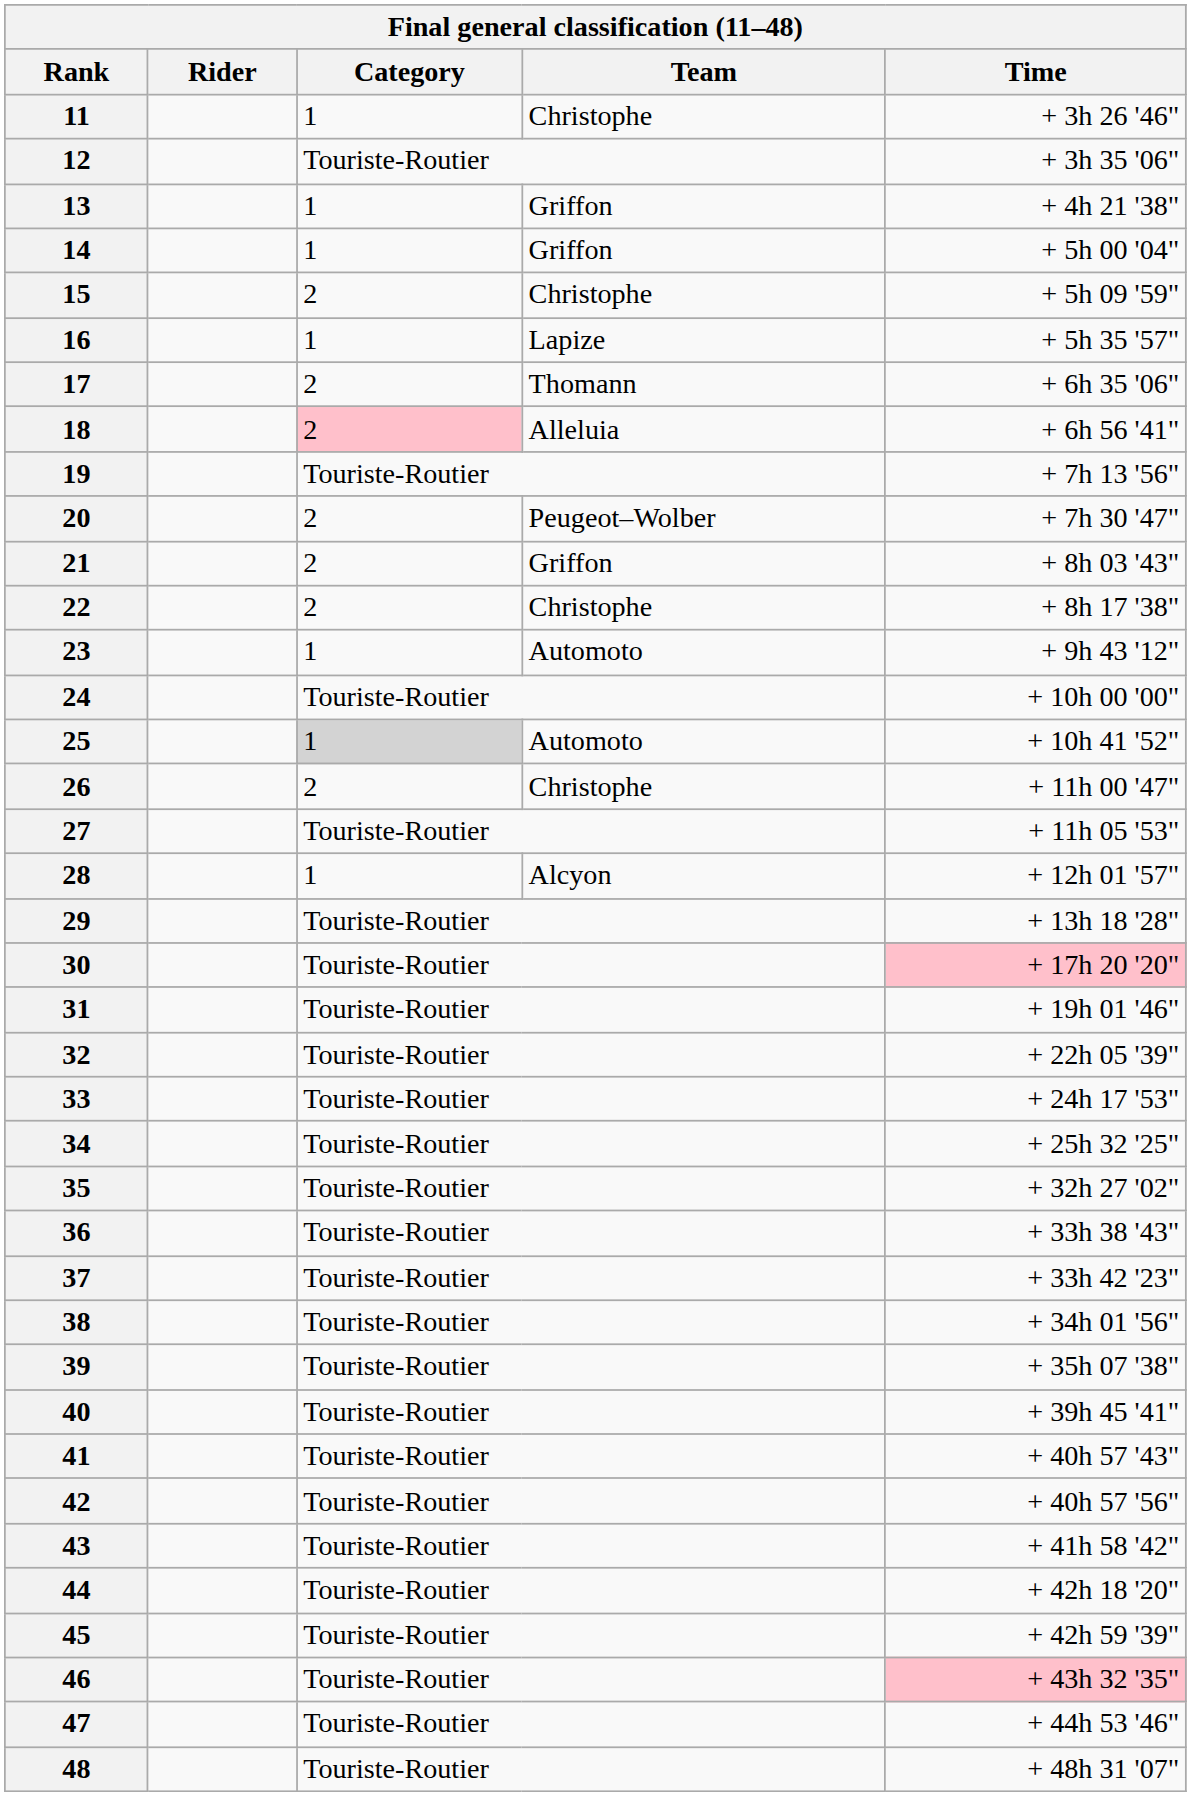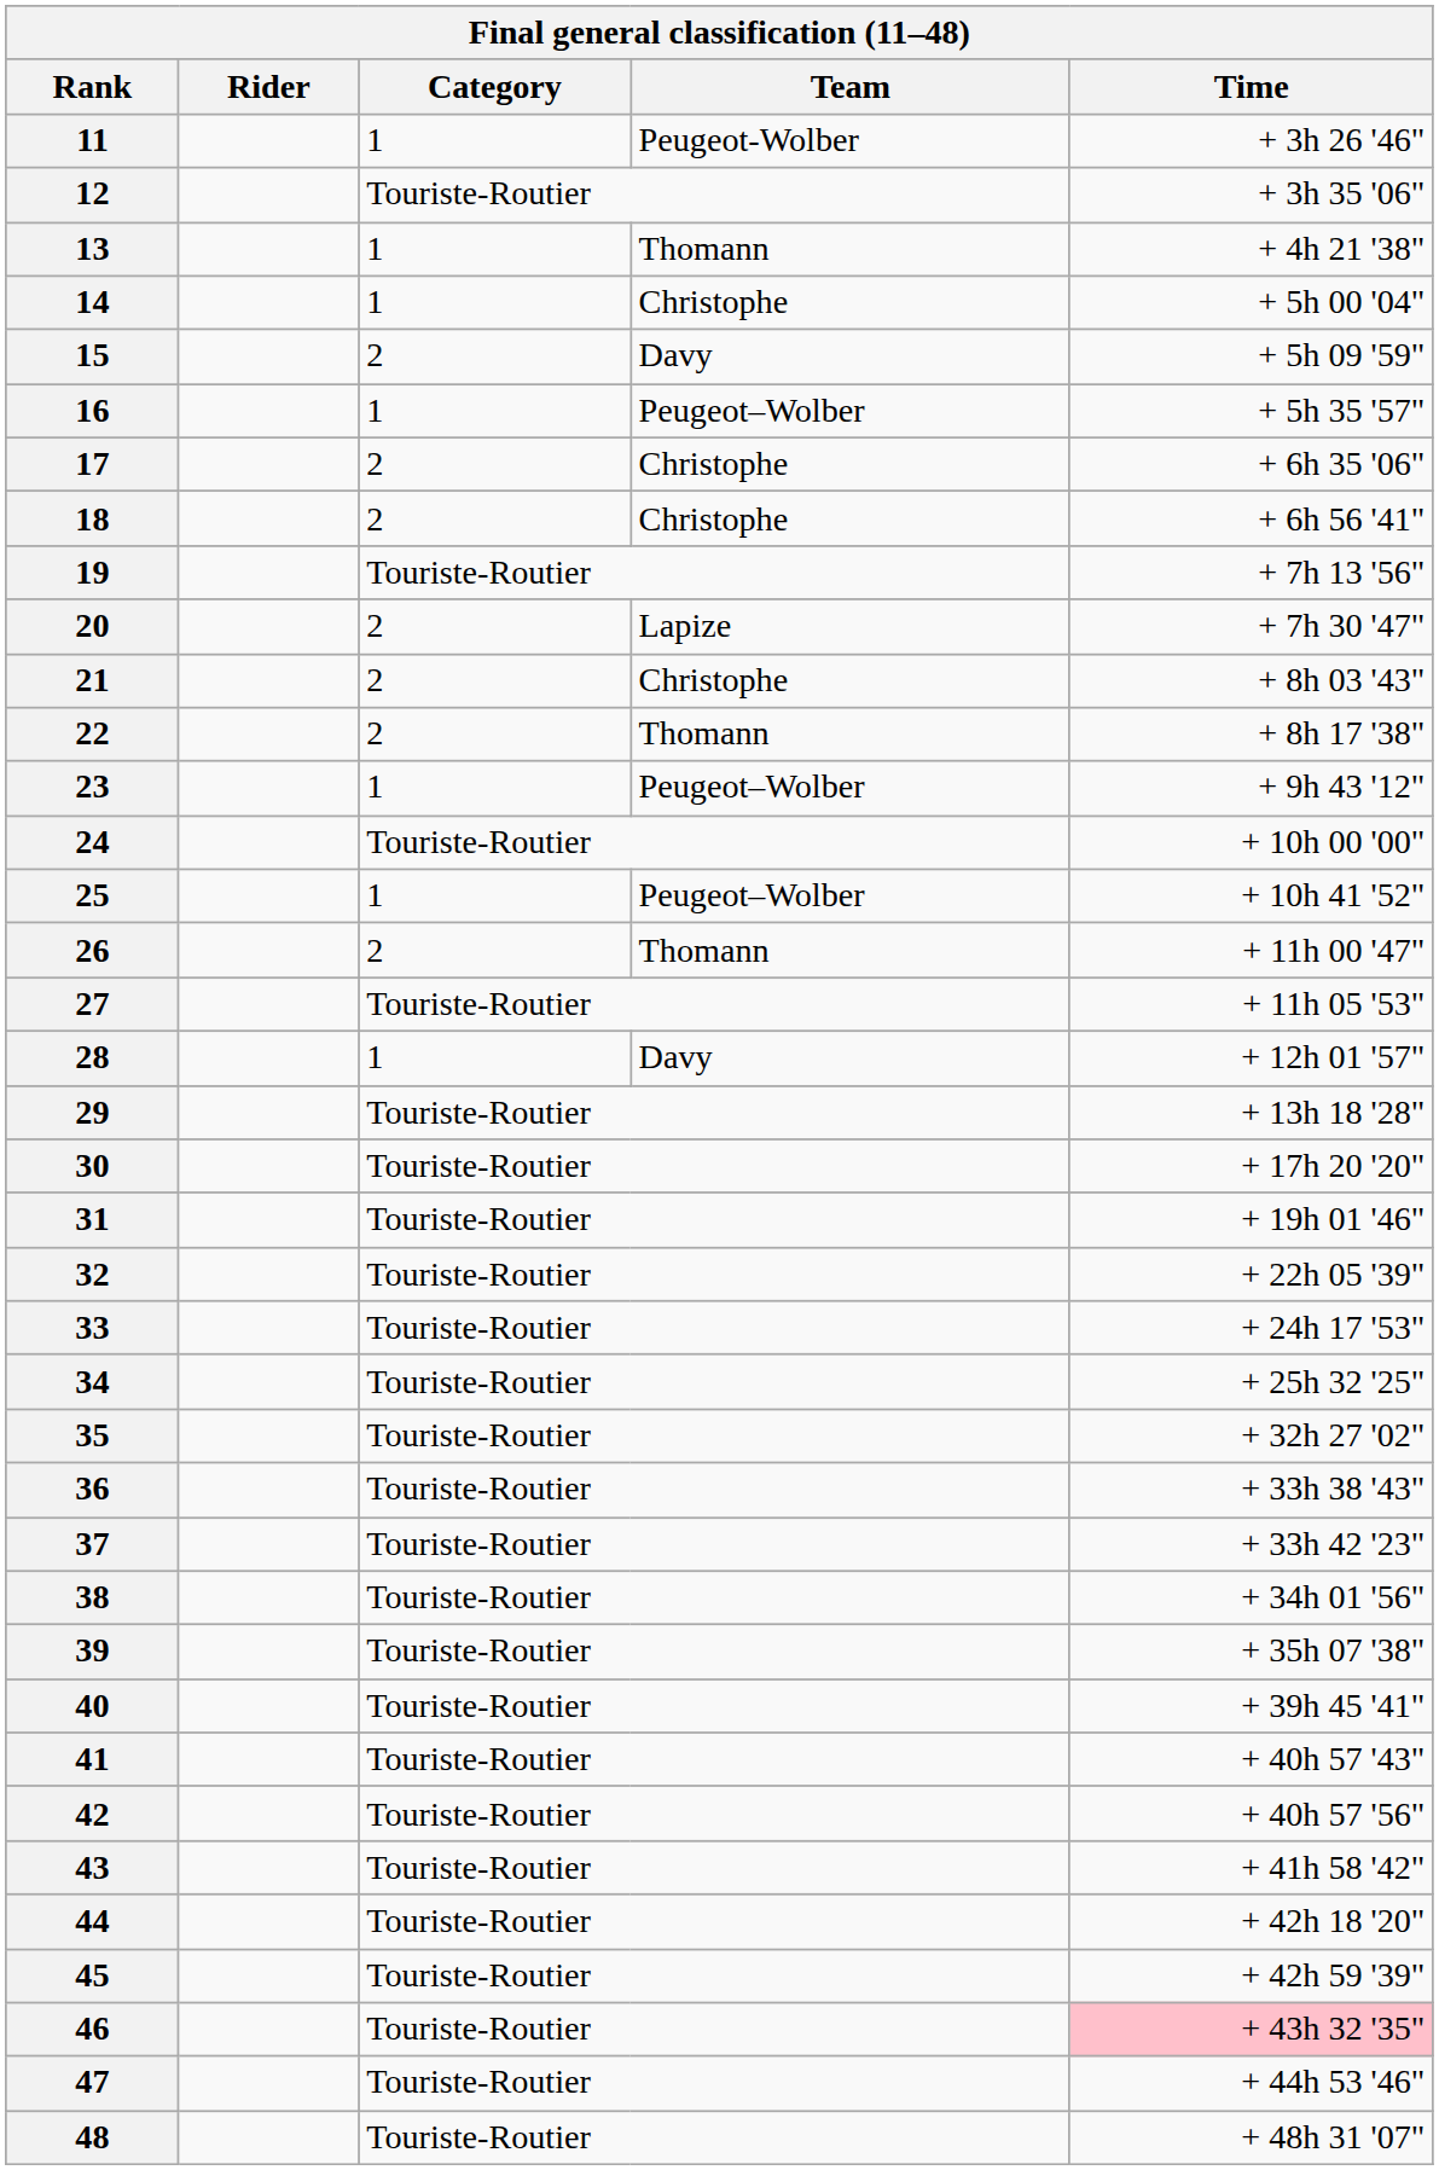 <table class="collapsible collapsed wikitable" style="width:42em;margin-top:-1px;">
 <tr>
 <th colspan=5>Final general classification (11–48)</th>
 </tr>
 <tr>
 <th scope="col">Rank</th>
 <th scope="col">Rider</th>
 <th scope="col">Category</th>
 <th scope="col">Team</th>
 <th scope="col">Time</th>
 </tr>
 <tr>
 <th scope="row">11</th>
 <td></td>
 <td>1</td>
-<td>Christophe</td>
+<td>Peugeot-Wolber</td>
 <td style="text-align:right;">+ 3h 26 '46"</td>
 </tr>
 <tr>
 <th scope="row">12</th>
 <td></td>
 <td colspan=2>Touriste-Routier</td>
 <td style="text-align:right;">+ 3h 35 '06"</td>
 </tr>
 <tr>
 <th scope="row">13</th>
 <td></td>
 <td>1</td>
-<td>Griffon</td>
+<td>Thomann</td>
 <td style="text-align:right;">+ 4h 21 '38"</td>
 </tr>
 <tr>
 <th scope="row">14</th>
 <td></td>
 <td>1</td>
-<td>Griffon</td>
+<td>Christophe</td>
 <td style="text-align:right;">+ 5h 00 '04"</td>
 </tr>
 <tr>
 <th scope="row">15</th>
 <td></td>
 <td>2</td>
-<td>Christophe</td>
+<td>Davy</td>
 <td style="text-align:right;">+ 5h 09 '59"</td>
 </tr>
 <tr>
 <th scope="row">16</th>
 <td></td>
 <td>1</td>
-<td>Lapize</td>
+<td>Peugeot–Wolber</td>
 <td style="text-align:right;">+ 5h 35 '57"</td>
 </tr>
 <tr>
 <th scope="row">17</th>
 <td></td>
 <td>2</td>
-<td>Thomann</td>
+<td>Christophe</td>
 <td style="text-align:right;">+ 6h 35 '06"</td>
 </tr>
 <tr>
 <th scope="row">18</th>
 <td></td>
-<td style="background: pink;">2</td>
-<td>Alleluia</td>
+<td>2</td>
+<td>Christophe</td>
 <td style="text-align:right;">+ 6h 56 '41"</td>
 </tr>
 <tr>
 <th scope="row">19</th>
 <td></td>
 <td colspan=2>Touriste-Routier</td>
 <td style="text-align:right;">+ 7h 13 '56"</td>
 </tr>
 <tr>
 <th scope="row">20</th>
 <td></td>
 <td>2</td>
-<td>Peugeot–Wolber</td>
+<td>Lapize</td>
 <td style="text-align:right;">+ 7h 30 '47"</td>
 </tr>
 <tr>
 <th scope="row">21</th>
 <td></td>
 <td>2</td>
-<td>Griffon</td>
+<td>Christophe</td>
 <td style="text-align:right;">+ 8h 03 '43"</td>
 </tr>
 <tr>
 <th scope="row">22</th>
 <td></td>
 <td>2</td>
-<td>Christophe</td>
+<td>Thomann</td>
 <td style="text-align:right;">+ 8h 17 '38"</td>
 </tr>
 <tr>
 <th scope="row">23</th>
 <td></td>
 <td>1</td>
-<td>Automoto</td>
+<td>Peugeot–Wolber</td>
 <td style="text-align:right;">+ 9h 43 '12"</td>
 </tr>
 <tr>
 <th scope="row">24</th>
 <td></td>
 <td colspan=2>Touriste-Routier</td>
 <td style="text-align:right;">+ 10h 00 '00"</td>
 </tr>
 <tr>
 <th scope="row">25</th>
 <td></td>
-<td style="background: lightgrey;">1</td>
-<td>Automoto</td>
+<td>1</td>
+<td>Peugeot–Wolber</td>
 <td style="text-align:right;">+ 10h 41 '52"</td>
 </tr>
 <tr>
 <th scope="row">26</th>
 <td></td>
 <td>2</td>
-<td>Christophe</td>
+<td>Thomann</td>
 <td style="text-align:right;">+ 11h 00 '47"</td>
 </tr>
 <tr>
 <th scope="row">27</th>
 <td></td>
 <td colspan=2>Touriste-Routier</td>
 <td style="text-align:right;">+ 11h 05 '53"</td>
 </tr>
 <tr>
 <th scope="row">28</th>
 <td></td>
 <td>1</td>
-<td>Alcyon</td>
+<td>Davy</td>
 <td style="text-align:right;">+ 12h 01 '57"</td>
 </tr>
 <tr>
 <th scope="row">29</th>
 <td></td>
 <td colspan=2>Touriste-Routier</td>
 <td style="text-align:right;">+ 13h 18 '28"</td>
 </tr>
 <tr>
 <th scope="row">30</th>
 <td></td>
 <td colspan=2>Touriste-Routier</td>
-<td style="background: pink; text-align:right;">+ 17h 20 '20"</td>
+<td style="text-align:right;">+ 17h 20 '20"</td>
 </tr>
 <tr>
 <th scope="row">31</th>
 <td></td>
 <td colspan=2>Touriste-Routier</td>
 <td style="text-align:right;">+ 19h 01 '46"</td>
 </tr>
 <tr>
 <th scope="row">32</th>
 <td></td>
 <td colspan=2>Touriste-Routier</td>
 <td style="text-align:right;">+ 22h 05 '39"</td>
 </tr>
 <tr>
 <th scope="row">33</th>
 <td></td>
 <td colspan=2>Touriste-Routier</td>
 <td style="text-align:right;">+ 24h 17 '53"</td>
 </tr>
 <tr>
 <th scope="row">34</th>
 <td></td>
 <td colspan=2>Touriste-Routier</td>
 <td style="text-align:right;">+ 25h 32 '25"</td>
 </tr>
 <tr>
 <th scope="row">35</th>
 <td></td>
 <td colspan=2>Touriste-Routier</td>
 <td style="text-align:right;">+ 32h 27 '02"</td>
 </tr>
 <tr>
 <th scope="row">36</th>
 <td></td>
 <td colspan=2>Touriste-Routier</td>
 <td style="text-align:right;">+ 33h 38 '43"</td>
 </tr>
 <tr>
 <th scope="row">37</th>
 <td></td>
 <td colspan=2>Touriste-Routier</td>
 <td style="text-align:right;">+ 33h 42 '23"</td>
 </tr>
 <tr>
 <th scope="row">38</th>
 <td></td>
 <td colspan=2>Touriste-Routier</td>
 <td style="text-align:right;">+ 34h 01 '56"</td>
 </tr>
 <tr>
 <th scope="row">39</th>
 <td></td>
 <td colspan=2>Touriste-Routier</td>
 <td style="text-align:right;">+ 35h 07 '38"</td>
 </tr>
 <tr>
 <th scope="row">40</th>
 <td></td>
 <td colspan=2>Touriste-Routier</td>
 <td style="text-align:right;">+ 39h 45 '41"</td>
 </tr>
 <tr>
 <th scope="row">41</th>
 <td></td>
 <td colspan=2>Touriste-Routier</td>
 <td style="text-align:right;">+ 40h 57 '43"</td>
 </tr>
 <tr>
 <th scope="row">42</th>
 <td></td>
 <td colspan=2>Touriste-Routier</td>
 <td style="text-align:right;">+ 40h 57 '56"</td>
 </tr>
 <tr>
 <th scope="row">43</th>
 <td></td>
 <td colspan=2>Touriste-Routier</td>
 <td style="text-align:right;">+ 41h 58 '42"</td>
 </tr>
 <tr>
 <th scope="row">44</th>
 <td></td>
 <td colspan=2>Touriste-Routier</td>
 <td style="text-align:right;">+ 42h 18 '20"</td>
 </tr>
 <tr>
 <th scope="row">45</th>
 <td></td>
 <td colspan=2>Touriste-Routier</td>
 <td style="text-align:right;">+ 42h 59 '39"</td>
 </tr>
 <tr>
 <th scope="row">46</th>
 <td></td>
 <td colspan=2>Touriste-Routier</td>
 <td style="background: pink; text-align:right;">+ 43h 32 '35"</td>
 </tr>
 <tr>
 <th scope="row">47</th>
 <td></td>
 <td colspan=2>Touriste-Routier</td>
 <td style="text-align:right;">+ 44h 53 '46"</td>
 </tr>
 <tr>
 <th scope="row">48</th>
 <td></td>
 <td colspan=2>Touriste-Routier</td>
 <td style="text-align:right;">+ 48h 31 '07"</td>
 </tr>
 </table>
